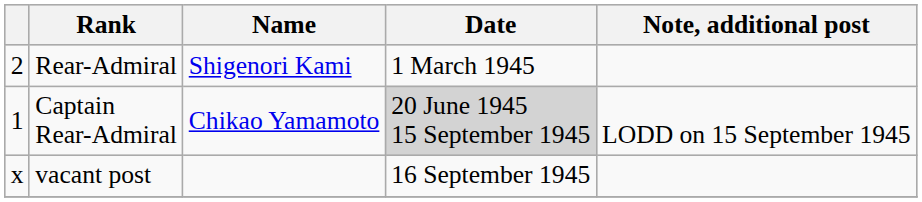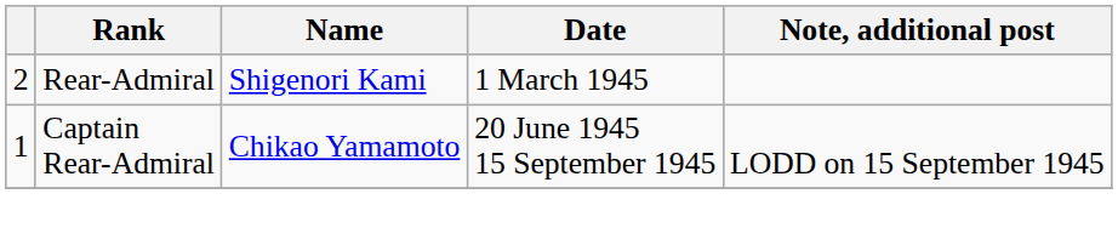 <table class=wikitable>
 <tr>
 <th></th>
 <th>Rank</th>
 <th>Name</th>
 <th>Date</th>
 <th>Note, additional post</th>
 </tr>
 <tr>
 <td>2</td>
 <td>Rear-Admiral</td>
 <td><a href='#'>Shigenori Kami</a></td>
 <td>1 March 1945</td>
 <td></td>
 </tr>
 <tr>
 <td>1</td>
 <td>Captain<br>Rear-Admiral</td>
 <td><a href='#'>Chikao Yamamoto</a></td>
-<td style="background: lightgrey;">20 June 1945<br>15 September 1945</td>
+<td>20 June 1945<br>15 September 1945</td>
 <td><br>LODD on 15 September 1945</td>
-</tr>
-<tr>
-<td>x</td>
-<td>vacant post</td>
-<td></td>
-<td>16 September 1945</td>
-<td></td>
 </tr>
 <tr>
 </tr>
 </table>
